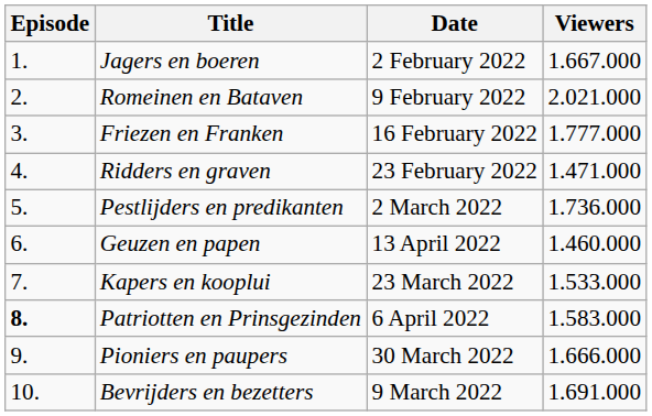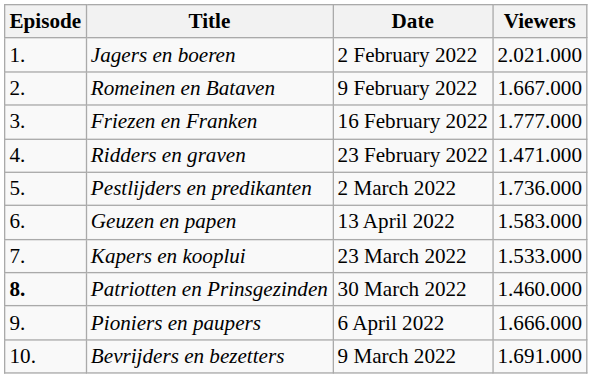 <table class="wikitable">
 <tr>
 <th>Episode</th>
 <th>Title</th>
 <th>Date</th>
 <th>Viewers</th>
 </tr>
 <tr>
 <td>1.</td>
 <td><em>Jagers en boeren</em></td>
 <td>2 February 2022</td>
-<td>1.667.000</td>
+<td>2.021.000</td>
 </tr>
 <tr>
 <td>2.</td>
 <td><em>Romeinen en Bataven</em></td>
 <td>9 February 2022</td>
-<td>2.021.000</td>
+<td>1.667.000</td>
 </tr>
 <tr>
 <td>3.</td>
 <td><em>Friezen en Franken</em></td>
 <td>16 February 2022</td>
 <td>1.777.000</td>
 </tr>
 <tr>
 <td>4.</td>
 <td><em>Ridders en graven</em></td>
 <td>23 February 2022</td>
 <td>1.471.000</td>
 </tr>
 <tr>
 <td>5.</td>
 <td><em>Pestlijders en predikanten</em></td>
 <td>2 March 2022</td>
 <td>1.736.000</td>
 </tr>
 <tr>
 <td>6.</td>
 <td><em>Geuzen en papen</em></td>
 <td>13 April 2022</td>
-<td>1.460.000</td>
+<td>1.583.000</td>
 </tr>
 <tr>
 <td>7.</td>
 <td><em>Kapers en kooplui</em></td>
 <td>23 March 2022</td>
 <td>1.533.000</td>
 </tr>
 <tr>
 <td><strong>8.</strong></td>
 <td><em>Patriotten en Prinsgezinden</em></td>
-<td>6 April 2022</td>
-<td>1.583.000</td>
+<td>30 March 2022</td>
+<td>1.460.000</td>
 </tr>
 <tr>
 <td>9.</td>
 <td><em>Pioniers en paupers</em></td>
-<td>30 March 2022</td>
+<td>6 April 2022</td>
 <td>1.666.000</td>
 </tr>
 <tr>
 <td>10.</td>
 <td><em>Bevrijders en bezetters</em></td>
 <td>9 March 2022</td>
 <td>1.691.000</td>
 </tr>
 </table>
